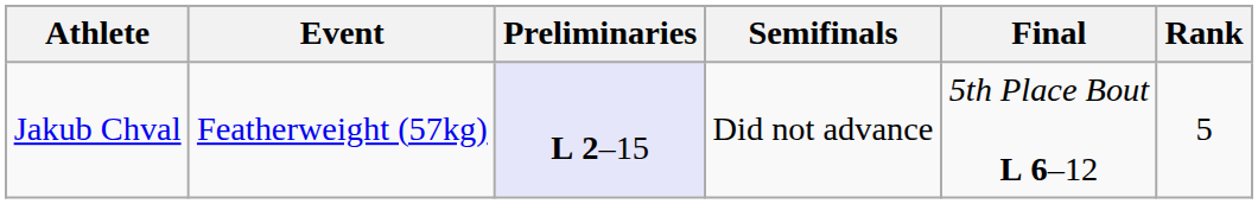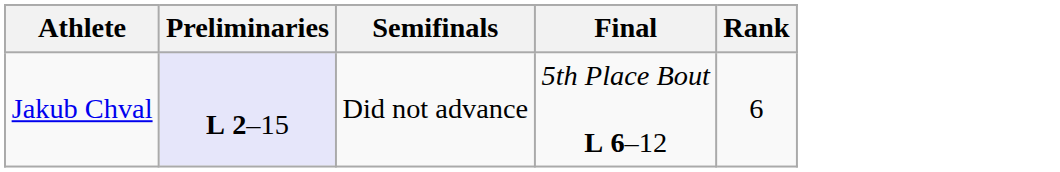 <table class="wikitable" border="1" style="font-size:90%">
 <tr>
 <th>Athlete</th>
-<th>Event</th>
 <th>Preliminaries</th>
 <th>Semifinals</th>
 <th>Final</th>
 <th>Rank</th>
 </tr>
 <tr>
 <td><a href='#'>Jakub Chval</a></td>
-<td><a href='#'>Featherweight (57kg)</a></td>
 <td align=center style="background: lavender;"> <br> <strong>L</strong> <strong>2</strong>–15</td>
 <td align=center>Did not advance</td>
 <td align=center><em>5th Place Bout</em><br> <br> <strong>L</strong> <strong>6</strong>–12</td>
-<td align=center>5</td>
+<td align=center>6</td>
 </tr>
 </table>
